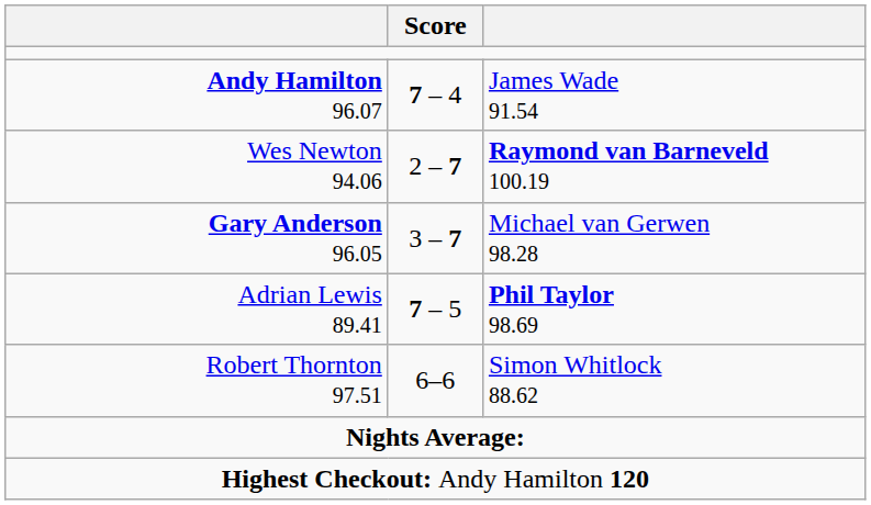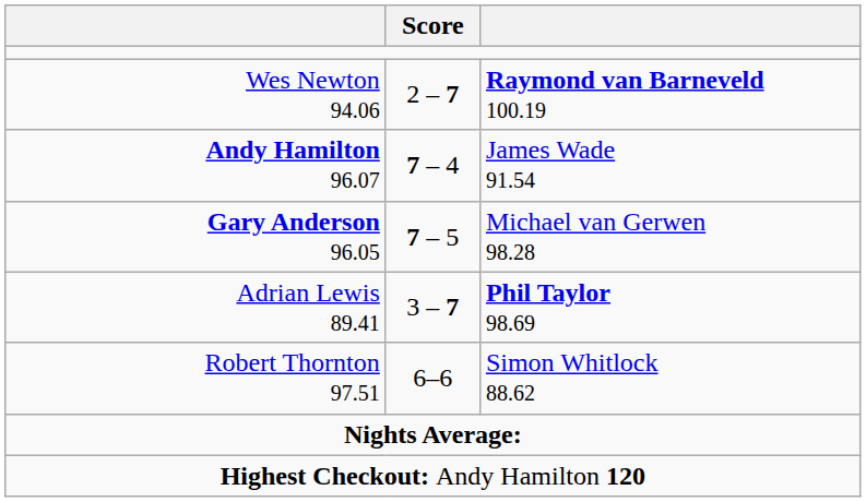 <table class=wikitable style="text-align:center">
 <tr>
 <th width=225></th>
 <th width=50>Score</th>
 <th width=225></th>
 </tr>
 <tr align=centre>
 <td colspan="3"></td>
 </tr>
 <tr align=left>
+<td align=right><a href='#'>Wes Newton</a>  <br><small><span>94.06</span></small></td>
+<td align=center>2 – <strong>7</strong></td>
+<td> <strong><a href='#'>Raymond van Barneveld</a></strong>  <br><small><span>100.19</span></small></td>
+</tr>
+<tr align=left>
 <td align=right><strong><a href='#'>Andy Hamilton</a></strong>  <br><small><span>96.07</span></small></td>
 <td align=center><strong>7</strong> – 4</td>
 <td> <a href='#'>James Wade</a> <br><small><span>91.54</span></small></td>
 </tr>
 <tr align=left>
-<td align=right><a href='#'>Wes Newton</a>  <br><small><span>94.06</span></small></td>
-<td align=center>2 – <strong>7</strong></td>
-<td> <strong><a href='#'>Raymond van Barneveld</a></strong>  <br><small><span>100.19</span></small></td>
-</tr>
-<tr align=left>
 <td align=right><strong><a href='#'>Gary Anderson</a></strong>  <br><small><span>96.05</span></small></td>
-<td align=center>3 – <strong>7</strong></td>
+<td align=center><strong>7</strong> – 5</td>
 <td> <a href='#'>Michael van Gerwen</a> <br><small><span>98.28</span></small></td>
 </tr>
 <tr align=left>
 <td align=right><a href='#'>Adrian Lewis</a>  <br><small><span>89.41</span></small></td>
-<td align=center><strong>7</strong> – 5</td>
+<td align=center>3 – <strong>7</strong></td>
 <td> <strong><a href='#'>Phil Taylor</a></strong> <br><small><span>98.69</span></small></td>
 </tr>
 <tr align=left>
 <td align=right><a href='#'>Robert Thornton</a>  <br><small><span>97.51</span></small></td>
 <td align=center>6–6</td>
 <td> <a href='#'>Simon Whitlock</a> <br><small><span>88.62</span></small></td>
 </tr>
 <tr align=center>
 <td colspan="3"><strong>Nights Average:</strong> </td>
 </tr>
 <tr align=center>
 <td colspan="3"><strong>Highest Checkout: </strong> Andy Hamilton <strong>120</strong></td>
 </tr>
 </table>
